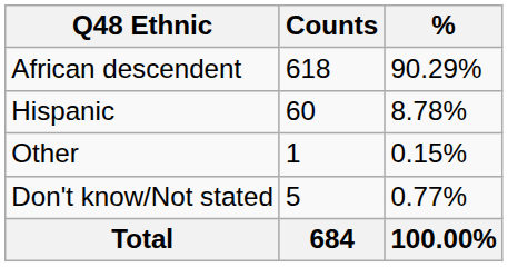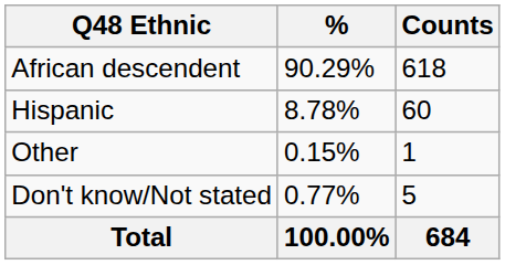 <table class="wikitable sortable">
 <tr>
 <th>Q48 Ethnic</th>
+<th>%</th>
 <th>Counts</th>
-<th>%</th>
 </tr>
 <tr>
 <td>African descendent</td>
+<td>90.29%</td>
 <td>618</td>
-<td>90.29%</td>
 </tr>
 <tr>
 <td>Hispanic</td>
+<td>8.78%</td>
 <td>60</td>
-<td>8.78%</td>
 </tr>
 <tr>
 <td>Other</td>
+<td>0.15%</td>
 <td>1</td>
-<td>0.15%</td>
 </tr>
 <tr>
 <td>Don't know/Not stated</td>
+<td>0.77%</td>
 <td>5</td>
-<td>0.77%</td>
 </tr>
 <tr>
 <th>Total</th>
+<th>100.00%</th>
 <th>684</th>
-<th>100.00%</th>
 </tr>
 </table>
